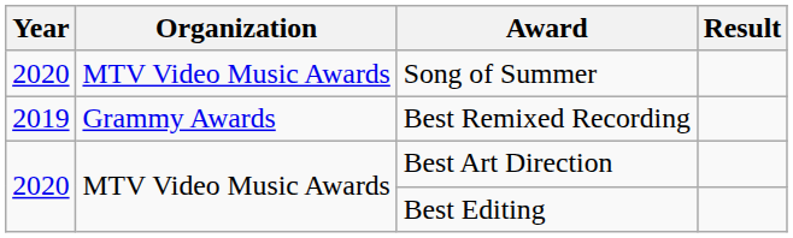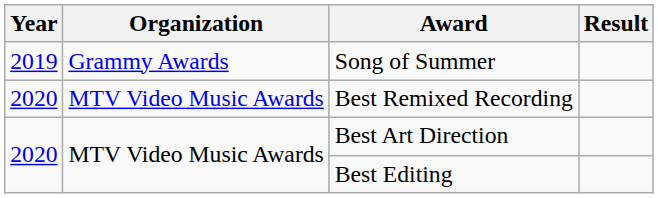 <table class="wikitable plainrowheaders">
 <tr>
 <th>Year</th>
 <th>Organization</th>
 <th>Award</th>
 <th>Result</th>
 </tr>
 <tr>
-<td><a href='#'>2020</a></td>
-<td><a href='#'>MTV Video Music Awards</a></td>
+<td><a href='#'>2019</a></td>
+<td><a href='#'>Grammy Awards</a></td>
 <td>Song of Summer</td>
 <td></td>
 </tr>
 <tr>
-<td><a href='#'>2019</a></td>
-<td><a href='#'>Grammy Awards</a></td>
+<td><a href='#'>2020</a></td>
+<td><a href='#'>MTV Video Music Awards</a></td>
 <td>Best Remixed Recording</td>
 <td></td>
 </tr>
 <tr>
 <td rowspan="2"><a href='#'>2020</a></td>
 <td rowspan="2">MTV Video Music Awards</td>
 <td>Best Art Direction</td>
 <td></td>
 </tr>
 <tr>
 <td>Best Editing</td>
 <td></td>
 </tr>
 </table>
